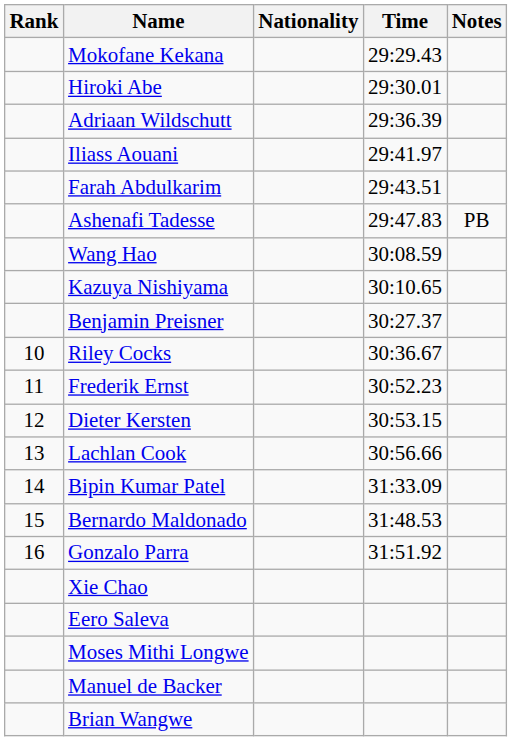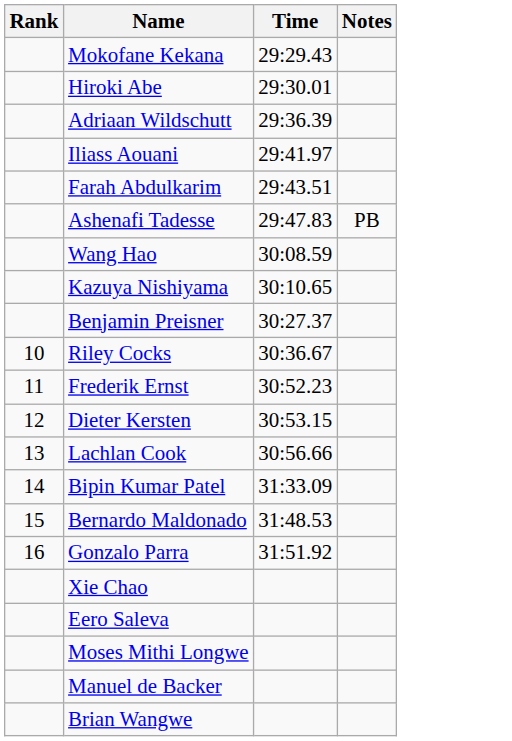 <table class="wikitable sortable" style="text-align:center">
 <tr>
 <th>Rank</th>
 <th>Name</th>
-<th>Nationality</th>
 <th>Time</th>
 <th>Notes</th>
 </tr>
 <tr>
 <td></td>
 <td align=left><a href='#'>Mokofane Kekana</a></td>
-<td align=left></td>
 <td>29:29.43</td>
 <td></td>
 </tr>
 <tr>
 <td></td>
 <td align=left><a href='#'>Hiroki Abe</a></td>
-<td align=left></td>
 <td>29:30.01</td>
 <td></td>
 </tr>
 <tr>
 <td></td>
 <td align=left><a href='#'>Adriaan Wildschutt</a></td>
-<td align=left></td>
 <td>29:36.39</td>
 <td></td>
 </tr>
 <tr>
 <td></td>
 <td align=left><a href='#'>Iliass Aouani</a></td>
-<td align=left></td>
 <td>29:41.97</td>
 <td></td>
 </tr>
 <tr>
 <td></td>
 <td align=left><a href='#'>Farah Abdulkarim</a></td>
-<td align=left></td>
 <td>29:43.51</td>
 <td></td>
 </tr>
 <tr>
 <td></td>
 <td align=left><a href='#'>Ashenafi Tadesse</a></td>
-<td align=left></td>
 <td>29:47.83</td>
 <td>PB</td>
 </tr>
 <tr>
 <td></td>
 <td align=left><a href='#'>Wang Hao</a></td>
-<td align=left></td>
 <td>30:08.59</td>
 <td></td>
 </tr>
 <tr>
 <td></td>
 <td align=left><a href='#'>Kazuya Nishiyama</a></td>
-<td align=left></td>
 <td>30:10.65</td>
 <td></td>
 </tr>
 <tr>
 <td></td>
 <td align=left><a href='#'>Benjamin Preisner</a></td>
-<td align=left></td>
 <td>30:27.37</td>
 <td></td>
 </tr>
 <tr>
 <td>10</td>
 <td align=left><a href='#'>Riley Cocks</a></td>
-<td align=left></td>
 <td>30:36.67</td>
 <td></td>
 </tr>
 <tr>
 <td>11</td>
 <td align=left><a href='#'>Frederik Ernst</a></td>
-<td align=left></td>
 <td>30:52.23</td>
 <td></td>
 </tr>
 <tr>
 <td>12</td>
 <td align=left><a href='#'>Dieter Kersten</a></td>
-<td align=left></td>
 <td>30:53.15</td>
 <td></td>
 </tr>
 <tr>
 <td>13</td>
 <td align=left><a href='#'>Lachlan Cook</a></td>
-<td align=left></td>
 <td>30:56.66</td>
 <td></td>
 </tr>
 <tr>
 <td>14</td>
 <td align=left><a href='#'>Bipin Kumar Patel</a></td>
-<td align=left></td>
 <td>31:33.09</td>
 <td></td>
 </tr>
 <tr>
 <td>15</td>
 <td align=left><a href='#'>Bernardo Maldonado</a></td>
-<td align=left></td>
 <td>31:48.53</td>
 <td></td>
 </tr>
 <tr>
 <td>16</td>
 <td align=left><a href='#'>Gonzalo Parra</a></td>
-<td align=left></td>
 <td>31:51.92</td>
 <td></td>
 </tr>
 <tr>
 <td></td>
 <td align=left><a href='#'>Xie Chao</a></td>
-<td align=left></td>
 <td></td>
 <td></td>
 </tr>
 <tr>
 <td></td>
 <td align=left><a href='#'>Eero Saleva</a></td>
-<td align=left></td>
 <td></td>
 <td></td>
 </tr>
 <tr>
 <td></td>
 <td align=left><a href='#'>Moses Mithi Longwe</a></td>
-<td align=left></td>
 <td></td>
 <td></td>
 </tr>
 <tr>
 <td></td>
 <td align=left><a href='#'>Manuel de Backer</a></td>
-<td align=left></td>
 <td></td>
 <td></td>
 </tr>
 <tr>
 <td></td>
 <td align=left><a href='#'>Brian Wangwe</a></td>
-<td align=left></td>
 <td></td>
 <td></td>
 </tr>
 </table>
